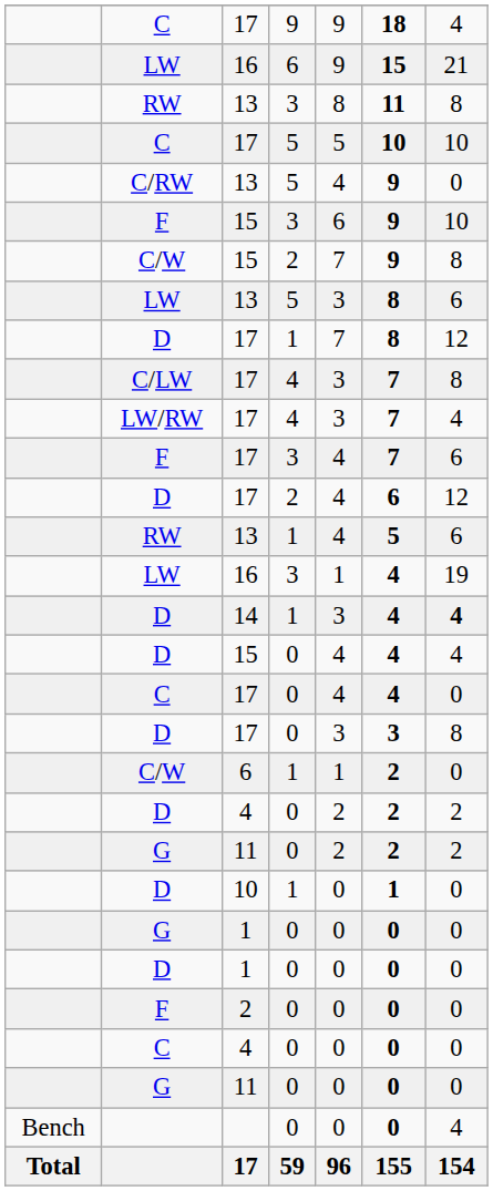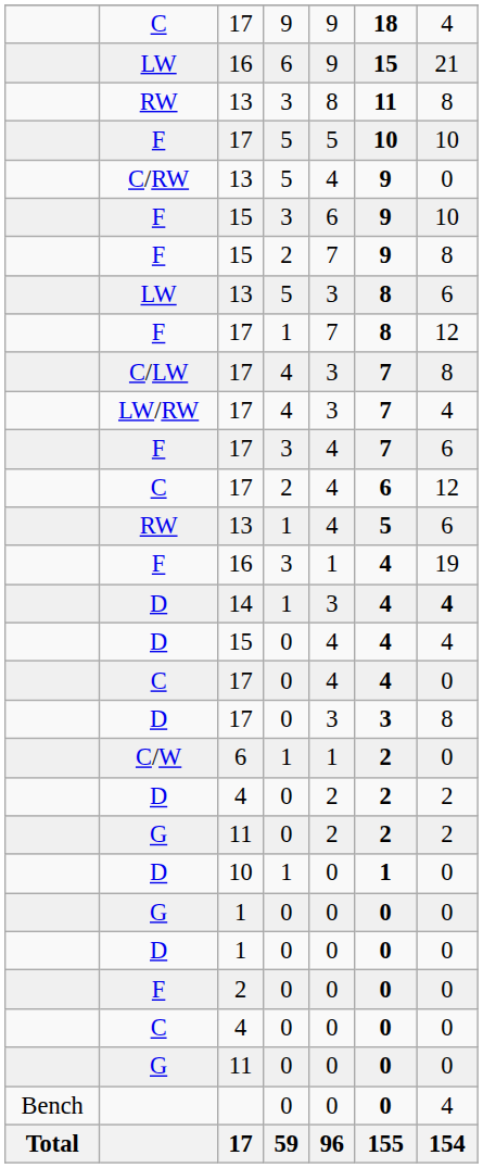 <table class="wikitable sortable" width ="50%">
 <tr align="center">
 </tr>
 <tr align="center" bgcolor="">
 <td></td>
 <td><a href='#'>C</a></td>
 <td>17</td>
 <td>9</td>
 <td>9</td>
 <td><strong>18</strong></td>
 <td>4</td>
 </tr>
 <tr align="center" bgcolor="f0f0f0">
 <td></td>
 <td><a href='#'>LW</a></td>
 <td>16</td>
 <td>6</td>
 <td>9</td>
 <td><strong>15</strong></td>
 <td>21</td>
 </tr>
 <tr align="center" bgcolor="">
 <td></td>
 <td><a href='#'>RW</a></td>
 <td>13</td>
 <td>3</td>
 <td>8</td>
 <td><strong>11</strong></td>
 <td>8</td>
 </tr>
 <tr align="center" bgcolor="f0f0f0">
 <td></td>
-<td><a href='#'>C</a></td>
+<td><a href='#'>F</a></td>
 <td>17</td>
 <td>5</td>
 <td>5</td>
 <td><strong>10</strong></td>
 <td>10</td>
 </tr>
 <tr align="center" bgcolor="">
 <td></td>
 <td><a href='#'>C</a>/<a href='#'>RW</a></td>
 <td>13</td>
 <td>5</td>
 <td>4</td>
 <td><strong>9</strong></td>
 <td>0</td>
 </tr>
 <tr align="center" bgcolor="f0f0f0">
 <td></td>
 <td><a href='#'>F</a></td>
 <td>15</td>
 <td>3</td>
 <td>6</td>
 <td><strong>9</strong></td>
 <td>10</td>
 </tr>
 <tr align="center" bgcolor="">
 <td></td>
-<td><a href='#'>C</a>/<a href='#'>W</a></td>
+<td><a href='#'>F</a></td>
 <td>15</td>
 <td>2</td>
 <td>7</td>
 <td><strong>9</strong></td>
 <td>8</td>
 </tr>
 <tr align="center" bgcolor="f0f0f0">
 <td></td>
 <td><a href='#'>LW</a></td>
 <td>13</td>
 <td>5</td>
 <td>3</td>
 <td><strong>8</strong></td>
 <td>6</td>
 </tr>
 <tr align="center" bgcolor="">
 <td></td>
-<td><a href='#'>D</a></td>
+<td><a href='#'>F</a></td>
 <td>17</td>
 <td>1</td>
 <td>7</td>
 <td><strong>8</strong></td>
 <td>12</td>
 </tr>
 <tr align="center" bgcolor="f0f0f0">
 <td></td>
 <td><a href='#'>C</a>/<a href='#'>LW</a></td>
 <td>17</td>
 <td>4</td>
 <td>3</td>
 <td><strong>7</strong></td>
 <td>8</td>
 </tr>
 <tr align="center" bgcolor="">
 <td></td>
 <td><a href='#'>LW</a>/<a href='#'>RW</a></td>
 <td>17</td>
 <td>4</td>
 <td>3</td>
 <td><strong>7</strong></td>
 <td>4</td>
 </tr>
 <tr align="center" bgcolor="f0f0f0">
 <td></td>
 <td><a href='#'>F</a></td>
 <td>17</td>
 <td>3</td>
 <td>4</td>
 <td><strong>7</strong></td>
 <td>6</td>
 </tr>
 <tr align="center" bgcolor="">
 <td></td>
-<td><a href='#'>D</a></td>
+<td><a href='#'>C</a></td>
 <td>17</td>
 <td>2</td>
 <td>4</td>
 <td><strong>6</strong></td>
 <td>12</td>
 </tr>
 <tr align="center" bgcolor="f0f0f0">
 <td></td>
 <td><a href='#'>RW</a></td>
 <td>13</td>
 <td>1</td>
 <td>4</td>
 <td><strong>5</strong></td>
 <td>6</td>
 </tr>
 <tr align="center" bgcolor="">
 <td></td>
-<td><a href='#'>LW</a></td>
+<td><a href='#'>F</a></td>
 <td>16</td>
 <td>3</td>
 <td>1</td>
 <td><strong>4</strong></td>
 <td>19</td>
 </tr>
 <tr align="center" bgcolor="f0f0f0">
 <td></td>
 <td><a href='#'>D</a></td>
 <td>14</td>
 <td>1</td>
 <td>3</td>
 <td><strong>4</strong></td>
 <td><strong>4</strong></td>
 </tr>
 <tr align="center" bgcolor="">
 <td></td>
 <td><a href='#'>D</a></td>
 <td>15</td>
 <td>0</td>
 <td>4</td>
 <td><strong>4</strong></td>
 <td>4</td>
 </tr>
 <tr align="center" bgcolor="f0f0f0">
 <td></td>
 <td><a href='#'>C</a></td>
 <td>17</td>
 <td>0</td>
 <td>4</td>
 <td><strong>4</strong></td>
 <td>0</td>
 </tr>
 <tr align="center" bgcolor="">
 <td></td>
 <td><a href='#'>D</a></td>
 <td>17</td>
 <td>0</td>
 <td>3</td>
 <td><strong>3</strong></td>
 <td>8</td>
 </tr>
 <tr align="center" bgcolor="f0f0f0">
 <td></td>
 <td><a href='#'>C</a>/<a href='#'>W</a></td>
 <td>6</td>
 <td>1</td>
 <td>1</td>
 <td><strong>2</strong></td>
 <td>0</td>
 </tr>
 <tr align="center" bgcolor="">
 <td></td>
 <td><a href='#'>D</a></td>
 <td>4</td>
 <td>0</td>
 <td>2</td>
 <td><strong>2</strong></td>
 <td>2</td>
 </tr>
 <tr align="center" bgcolor="f0f0f0">
 <td></td>
 <td><a href='#'>G</a></td>
 <td>11</td>
 <td>0</td>
 <td>2</td>
 <td><strong>2</strong></td>
 <td>2</td>
 </tr>
 <tr align="center" bgcolor="">
 <td></td>
 <td><a href='#'>D</a></td>
 <td>10</td>
 <td>1</td>
 <td>0</td>
 <td><strong>1</strong></td>
 <td>0</td>
 </tr>
 <tr align="center" bgcolor="f0f0f0">
 <td></td>
 <td><a href='#'>G</a></td>
 <td>1</td>
 <td>0</td>
 <td>0</td>
 <td><strong>0</strong></td>
 <td>0</td>
 </tr>
 <tr align="center" bgcolor="">
 <td></td>
 <td><a href='#'>D</a></td>
 <td>1</td>
 <td>0</td>
 <td>0</td>
 <td><strong>0</strong></td>
 <td>0</td>
 </tr>
 <tr align="center" bgcolor="f0f0f0">
 <td></td>
 <td><a href='#'>F</a></td>
 <td>2</td>
 <td>0</td>
 <td>0</td>
 <td><strong>0</strong></td>
 <td>0</td>
 </tr>
 <tr align="center" bgcolor="">
 <td></td>
 <td><a href='#'>C</a></td>
 <td>4</td>
 <td>0</td>
 <td>0</td>
 <td><strong>0</strong></td>
 <td>0</td>
 </tr>
 <tr align="center" bgcolor="f0f0f0">
 <td></td>
 <td><a href='#'>G</a></td>
 <td>11</td>
 <td>0</td>
 <td>0</td>
 <td><strong>0</strong></td>
 <td>0</td>
 </tr>
 <tr align="center" bgcolor="">
 <td>Bench</td>
 <td></td>
 <td></td>
 <td>0</td>
 <td>0</td>
 <td><strong>0</strong></td>
 <td>4</td>
 </tr>
 <tr>
 <th>Total</th>
 <th></th>
 <th>17</th>
 <th>59</th>
 <th>96</th>
 <th>155</th>
 <th>154</th>
 </tr>
 </table>
